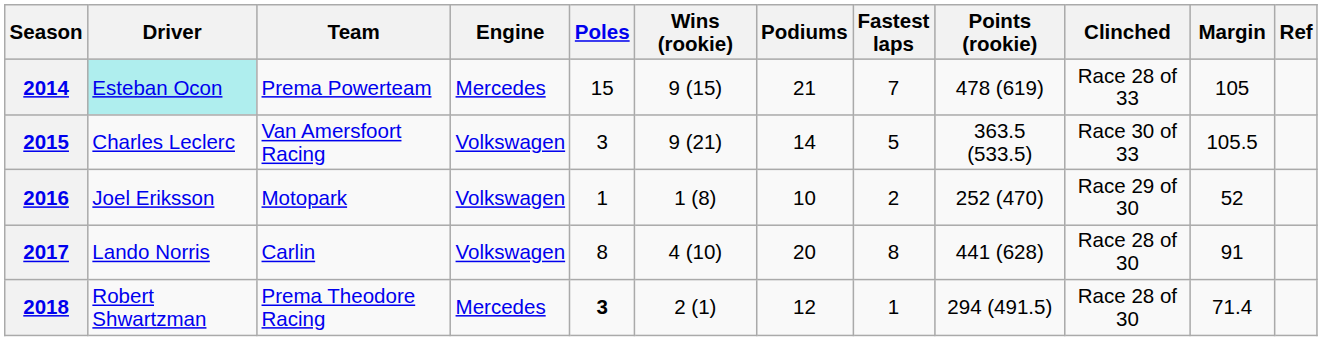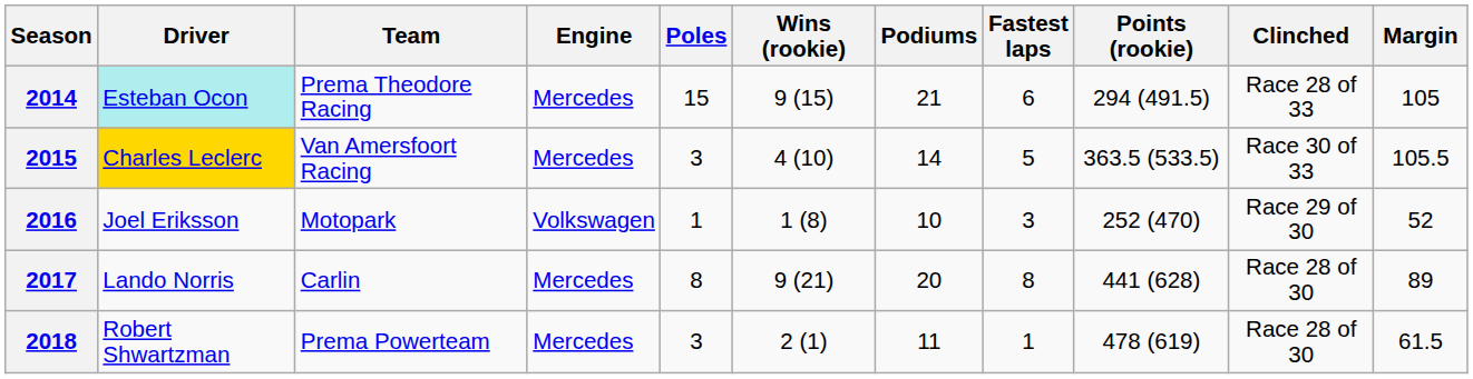 <table class="wikitable sortable" style="font-size:85%; text-align:center;">
 <tr>
 <th scope=col>Season</th>
 <th scope=col>Driver</th>
 <th scope=col>Team</th>
 <th scope=col>Engine</th>
 <th scope=col><a href='#'>Poles</a></th>
 <th scope=col>Wins (rookie)</th>
 <th scope=col>Podiums</th>
 <th scope=col width="40">Fastest laps</th>
 <th scope=col>Points (rookie)</th>
 <th scope=col>Clinched</th>
 <th scope=col width="50">Margin</th>
-<th scope=col class=unsortable>Ref</th>
 </tr>
 <tr>
 <th><a href='#'>2014</a></th>
 <td align=left style="background: paleturquoise;"> <a href='#'>Esteban Ocon</a></td>
-<td align=left> <a href='#'>Prema Powerteam</a></td>
+<td align=left> <a href='#'>Prema Theodore Racing</a></td>
 <td align=left><a href='#'>Mercedes</a></td>
 <td>15</td>
 <td>9 (15)</td>
 <td>21</td>
-<td>7</td>
-<td>478 (619)</td>
+<td>6</td>
+<td>294 (491.5)</td>
 <td>Race 28 of 33</td>
 <td>105</td>
-<td></td>
 </tr>
 <tr>
 <th><a href='#'>2015</a></th>
-<td align=left> <a href='#'>Charles Leclerc</a></td>
+<td align=left style="background: gold;"> <a href='#'>Charles Leclerc</a></td>
 <td align=left> <a href='#'>Van Amersfoort Racing</a></td>
-<td align=left><a href='#'>Volkswagen</a></td>
+<td align=left><a href='#'>Mercedes</a></td>
 <td>3</td>
-<td>9 (21)</td>
+<td>4 (10)</td>
 <td>14</td>
 <td>5</td>
 <td>363.5 (533.5)</td>
 <td>Race 30 of 33</td>
 <td>105.5</td>
-<td></td>
 </tr>
 <tr>
 <th><a href='#'>2016</a></th>
 <td align=left> <a href='#'>Joel Eriksson</a></td>
 <td align=left> <a href='#'>Motopark</a></td>
 <td align=left><a href='#'>Volkswagen</a></td>
 <td>1</td>
 <td>1 (8)</td>
 <td>10</td>
-<td>2</td>
+<td>3</td>
 <td>252 (470)</td>
 <td>Race 29 of 30</td>
 <td>52</td>
-<td></td>
 </tr>
 <tr>
 <th><a href='#'>2017</a></th>
 <td align=left> <a href='#'>Lando Norris</a></td>
 <td align=left> <a href='#'>Carlin</a></td>
-<td align=left><a href='#'>Volkswagen</a></td>
+<td align=left><a href='#'>Mercedes</a></td>
 <td>8</td>
-<td>4 (10)</td>
+<td>9 (21)</td>
 <td>20</td>
 <td>8</td>
 <td>441 (628)</td>
 <td>Race 28 of 30</td>
-<td>91</td>
-<td></td>
+<td>89</td>
 </tr>
 <tr>
 <th><a href='#'>2018</a></th>
 <td align=left> <a href='#'>Robert Shwartzman</a></td>
-<td align=left> <a href='#'>Prema Theodore Racing</a></td>
+<td align=left> <a href='#'>Prema Powerteam</a></td>
 <td align=left><a href='#'>Mercedes</a></td>
-<td><strong>3</strong></td>
+<td>3</td>
 <td>2 (1)</td>
-<td>12</td>
+<td>11</td>
 <td>1</td>
-<td>294 (491.5)</td>
+<td>478 (619)</td>
 <td>Race 28 of 30</td>
-<td>71.4</td>
-<td></td>
+<td>61.5</td>
 </tr>
 </table>
